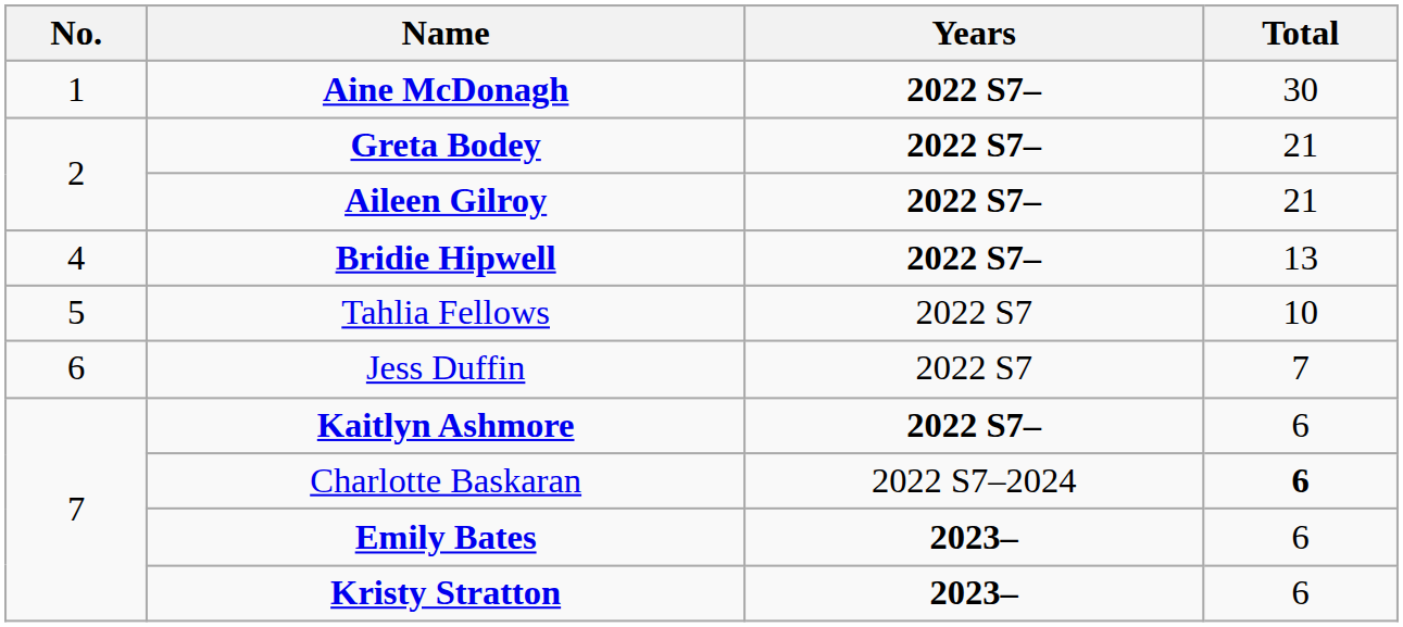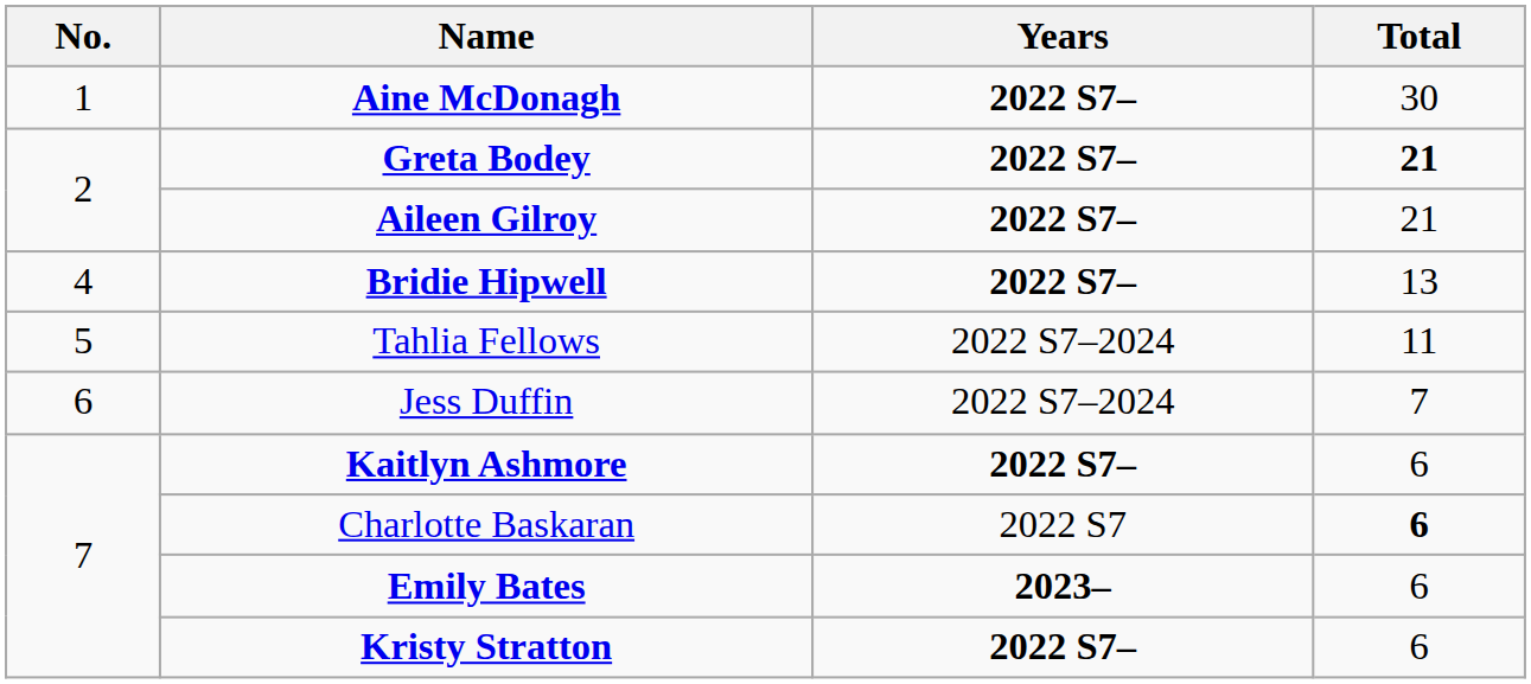 <table class="wikitable" style=text-align:center;width:50%>
 <tr>
 <th>No.</th>
 <th>Name</th>
 <th>Years</th>
 <th>Total</th>
 </tr>
 <tr>
 <td>1</td>
 <td><strong><a href='#'>Aine McDonagh</a></strong></td>
 <td><strong>2022 S7–</strong></td>
 <td>30</td>
 </tr>
 <tr>
 <td rowspan=2>2</td>
 <td><strong><a href='#'>Greta Bodey</a></strong></td>
 <td><strong>2022 S7–</strong></td>
-<td>21</td>
+<td><strong>21</strong></td>
 </tr>
 <tr>
 <td><strong><a href='#'>Aileen Gilroy</a></strong></td>
 <td><strong>2022 S7–</strong></td>
 <td>21</td>
 </tr>
 <tr>
 <td>4</td>
 <td><strong><a href='#'>Bridie Hipwell</a></strong></td>
 <td><strong>2022 S7–</strong></td>
 <td>13</td>
 </tr>
 <tr>
 <td>5</td>
 <td><a href='#'>Tahlia Fellows</a></td>
-<td>2022 S7</td>
-<td>10</td>
+<td>2022 S7–2024</td>
+<td>11</td>
 </tr>
 <tr>
 <td>6</td>
 <td><a href='#'>Jess Duffin</a></td>
-<td>2022 S7</td>
+<td>2022 S7–2024</td>
 <td>7</td>
 </tr>
 <tr>
 <td rowspan=4>7</td>
 <td><strong><a href='#'>Kaitlyn Ashmore</a></strong></td>
 <td><strong>2022 S7–</strong></td>
 <td>6</td>
 </tr>
 <tr>
 <td><a href='#'>Charlotte Baskaran</a></td>
-<td>2022 S7–2024</td>
+<td>2022 S7</td>
 <td><strong>6</strong></td>
 </tr>
 <tr>
 <td><strong><a href='#'>Emily Bates</a></strong></td>
 <td><strong>2023–</strong></td>
 <td>6</td>
 </tr>
 <tr>
 <td><strong><a href='#'>Kristy Stratton</a></strong></td>
-<td><strong>2023–</strong></td>
+<td><strong>2022 S7–</strong></td>
 <td>6</td>
 </tr>
 </table>
